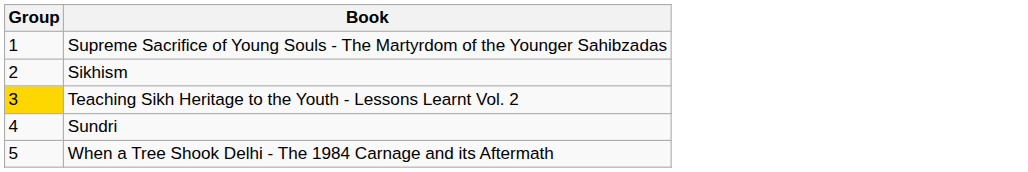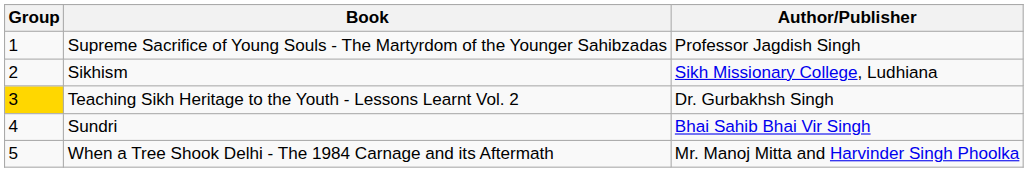 <table class="wikitable">
 <tr>
 <th>Group</th>
 <th>Book</th>
+<th>Author/Publisher</th>
 </tr>
 <tr>
 <td>1</td>
 <td>Supreme Sacrifice of Young Souls - The Martyrdom of the Younger Sahibzadas</td>
+<td>Professor Jagdish Singh</td>
 </tr>
 <tr>
 <td>2</td>
 <td>Sikhism</td>
+<td><a href='#'>Sikh Missionary College</a>, Ludhiana</td>
 </tr>
 <tr>
 <td style="background: gold;">3</td>
 <td>Teaching Sikh Heritage to the Youth - Lessons Learnt Vol. 2</td>
+<td>Dr. Gurbakhsh Singh</td>
 </tr>
 <tr>
 <td>4</td>
 <td>Sundri</td>
+<td><a href='#'>Bhai Sahib Bhai Vir Singh</a></td>
 </tr>
 <tr>
 <td>5</td>
 <td>When a Tree Shook Delhi - The 1984 Carnage and its Aftermath</td>
+<td>Mr. Manoj Mitta and <a href='#'>Harvinder Singh Phoolka</a></td>
 </tr>
 </table>
